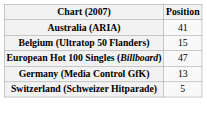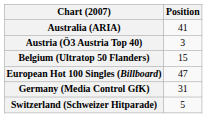 <table class="wikitable sortable plainrowheaders" style="text-align:center">
 <tr>
 <th scope="col">Chart (2007)</th>
 <th scope="col">Position</th>
 </tr>
 <tr>
 <th scope="row">Australia (ARIA)</th>
 <td>41</td>
+</tr>
+<tr>
+<th scope="row">Austria (Ö3 Austria Top 40)</th>
+<td>3</td>
 </tr>
 <tr>
 <th scope="row">Belgium (Ultratop 50 Flanders)</th>
 <td>15</td>
 </tr>
 <tr>
 <th scope="row">European Hot 100 Singles (<em>Billboard</em>)</th>
 <td>47</td>
 </tr>
 <tr>
 <th scope="row">Germany (Media Control GfK)</th>
-<td>13</td>
+<td>31</td>
 </tr>
 <tr>
 <th scope="row">Switzerland (Schweizer Hitparade)</th>
 <td>5</td>
 </tr>
 </table>
